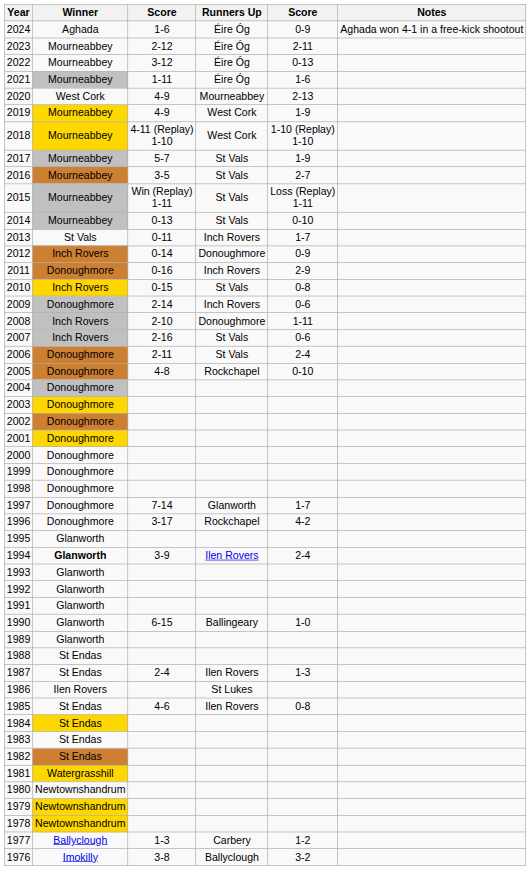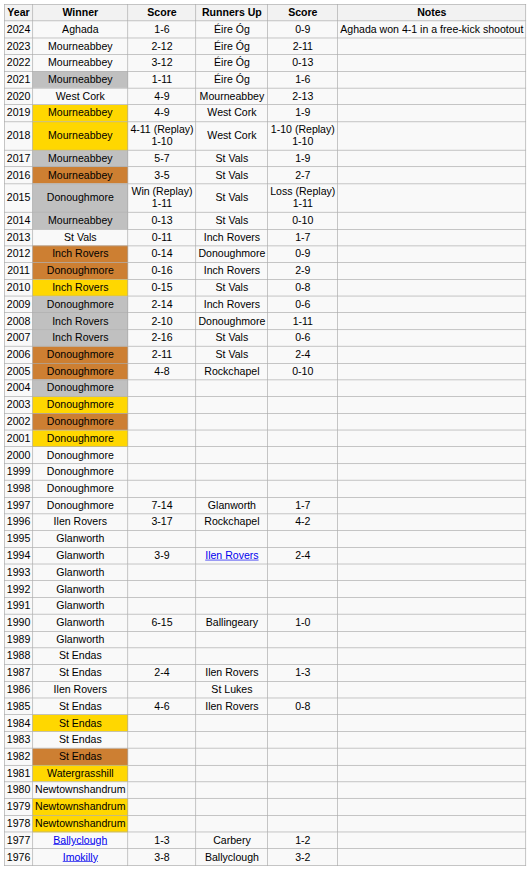 <table class="wikitable sortable" style="text-align:center;">
 <tr>
 <th>Year</th>
 <th>Winner</th>
 <th>Score</th>
 <th>Runners Up</th>
 <th>Score</th>
 <th>Notes</th>
 </tr>
 <tr>
 <td>2024</td>
 <td>Aghada</td>
 <td>1-6</td>
 <td>Éire Óg</td>
 <td>0-9</td>
 <td>Aghada won 4-1 in a free-kick shootout</td>
 </tr>
 <tr>
 <td>2023</td>
 <td>Mourneabbey</td>
 <td>2-12</td>
 <td>Éire Óg</td>
 <td>2-11</td>
 <td></td>
 </tr>
 <tr>
 <td>2022</td>
 <td>Mourneabbey</td>
 <td>3-12</td>
 <td>Éire Óg</td>
 <td>0-13</td>
 <td></td>
 </tr>
 <tr>
 <td>2021</td>
 <td style="background-color:#C0C0C0">Mourneabbey</td>
 <td>1-11</td>
 <td>Éire Óg</td>
 <td>1-6</td>
 <td></td>
 </tr>
 <tr>
 <td>2020</td>
 <td>West Cork</td>
 <td>4-9</td>
 <td>Mourneabbey</td>
 <td>2-13</td>
 <td></td>
 </tr>
 <tr>
 <td>2019</td>
 <td style="background-color:#FFD700">Mourneabbey</td>
 <td>4-9</td>
 <td>West Cork</td>
 <td>1-9</td>
 <td></td>
 </tr>
 <tr>
 <td>2018</td>
 <td style="background-color:#FFD700">Mourneabbey</td>
 <td>4-11 (Replay)<br>1-10</td>
 <td>West Cork</td>
 <td>1-10 (Replay)<br>1-10</td>
 <td></td>
 </tr>
 <tr>
 <td>2017</td>
 <td style="background-color:#C0C0C0">Mourneabbey</td>
 <td>5-7</td>
 <td>St Vals</td>
 <td>1-9</td>
 <td></td>
 </tr>
 <tr>
 <td>2016</td>
 <td style="background-color:#CD7F32">Mourneabbey</td>
 <td>3-5</td>
 <td>St Vals</td>
 <td>2-7</td>
 <td></td>
 </tr>
 <tr>
 <td>2015</td>
-<td style="background-color:#C0C0C0">Mourneabbey</td>
+<td style="background-color:#C0C0C0">Donoughmore</td>
 <td>Win (Replay)<br>1-11</td>
 <td>St Vals</td>
 <td>Loss (Replay)<br>1-11</td>
 <td></td>
 </tr>
 <tr>
 <td>2014</td>
 <td style="background-color:#C0C0C0">Mourneabbey</td>
 <td>0-13</td>
 <td>St Vals</td>
 <td>0-10</td>
 <td></td>
 </tr>
 <tr>
 <td>2013</td>
 <td>St Vals</td>
 <td>0-11</td>
 <td>Inch Rovers</td>
 <td>1-7</td>
 <td></td>
 </tr>
 <tr>
 <td>2012</td>
 <td style="background-color:#CD7F32">Inch Rovers</td>
 <td>0-14</td>
 <td>Donoughmore</td>
 <td>0-9</td>
 <td></td>
 </tr>
 <tr>
 <td>2011</td>
 <td style="background-color:#CD7F32">Donoughmore</td>
 <td>0-16</td>
 <td>Inch Rovers</td>
 <td>2-9</td>
 <td></td>
 </tr>
 <tr>
 <td>2010</td>
 <td style="background-color:#FFD700">Inch Rovers</td>
 <td>0-15</td>
 <td>St Vals</td>
 <td>0-8</td>
 <td></td>
 </tr>
 <tr>
 <td>2009</td>
 <td style="background-color:#C0C0C0">Donoughmore</td>
 <td>2-14</td>
 <td>Inch Rovers</td>
 <td>0-6</td>
 <td></td>
 </tr>
 <tr>
 <td>2008</td>
 <td style="background-color:#C0C0C0">Inch Rovers</td>
 <td>2-10</td>
 <td>Donoughmore</td>
 <td>1-11</td>
 <td></td>
 </tr>
 <tr>
 <td>2007</td>
 <td style="background-color:#C0C0C0">Inch Rovers</td>
 <td>2-16</td>
 <td>St Vals</td>
 <td>0-6</td>
 <td></td>
 </tr>
 <tr>
 <td>2006</td>
 <td style="background-color:#CD7F32">Donoughmore</td>
 <td>2-11</td>
 <td>St Vals</td>
 <td>2-4</td>
 <td></td>
 </tr>
 <tr>
 <td>2005</td>
 <td style="background-color:#CD7F32">Donoughmore</td>
 <td>4-8</td>
 <td>Rockchapel</td>
 <td>0-10</td>
 <td></td>
 </tr>
 <tr>
 <td>2004</td>
 <td style="background-color:#C0C0C0">Donoughmore</td>
 <td></td>
 <td></td>
 <td></td>
 <td></td>
 </tr>
 <tr>
 <td>2003</td>
 <td style="background-color:#FFD700">Donoughmore</td>
 <td></td>
 <td></td>
 <td></td>
 <td></td>
 </tr>
 <tr>
 <td>2002</td>
 <td style="background-color:#CD7F32">Donoughmore</td>
 <td></td>
 <td></td>
 <td></td>
 <td></td>
 </tr>
 <tr>
 <td>2001</td>
 <td style="background-color:#FFD700">Donoughmore</td>
 <td></td>
 <td></td>
 <td></td>
 <td></td>
 </tr>
 <tr>
 <td>2000</td>
 <td>Donoughmore</td>
 <td></td>
 <td></td>
 <td></td>
 <td></td>
 </tr>
 <tr>
 <td>1999</td>
 <td>Donoughmore</td>
 <td></td>
 <td></td>
 <td></td>
 <td></td>
 </tr>
 <tr>
 <td>1998</td>
 <td>Donoughmore</td>
 <td></td>
 <td></td>
 <td></td>
 <td></td>
 </tr>
 <tr>
 <td>1997</td>
 <td>Donoughmore</td>
 <td>7-14</td>
 <td>Glanworth</td>
 <td>1-7</td>
 <td></td>
 </tr>
 <tr>
 <td>1996</td>
-<td>Donoughmore</td>
+<td>Ilen Rovers</td>
 <td>3-17</td>
 <td>Rockchapel</td>
 <td>4-2</td>
 <td></td>
 </tr>
 <tr>
 <td>1995</td>
 <td>Glanworth</td>
 <td></td>
 <td></td>
 <td></td>
 <td></td>
 </tr>
 <tr>
 <td>1994</td>
-<td><strong>Glanworth</strong></td>
+<td>Glanworth</td>
 <td>3-9</td>
 <td><a href='#'>Ilen Rovers</a></td>
 <td>2-4</td>
 <td></td>
 </tr>
 <tr>
 <td>1993</td>
 <td>Glanworth</td>
 <td></td>
 <td></td>
 <td></td>
 <td></td>
 </tr>
 <tr>
 <td>1992</td>
 <td>Glanworth</td>
 <td></td>
 <td></td>
 <td></td>
 <td></td>
 </tr>
 <tr>
 <td>1991</td>
 <td>Glanworth</td>
 <td></td>
 <td></td>
 <td></td>
 <td></td>
 </tr>
 <tr>
 <td>1990</td>
 <td>Glanworth</td>
 <td>6-15</td>
 <td>Ballingeary</td>
 <td>1-0</td>
 <td></td>
 </tr>
 <tr>
 <td>1989</td>
 <td>Glanworth</td>
 <td></td>
 <td></td>
 <td></td>
 <td></td>
 </tr>
 <tr>
 <td>1988</td>
 <td>St Endas</td>
 <td></td>
 <td></td>
 <td></td>
 <td></td>
 </tr>
 <tr>
 <td>1987</td>
 <td>St Endas</td>
 <td>2-4</td>
 <td>Ilen Rovers</td>
 <td>1-3</td>
 <td></td>
 </tr>
 <tr>
 <td>1986</td>
 <td>Ilen Rovers</td>
 <td></td>
 <td>St Lukes</td>
 <td></td>
 <td></td>
 </tr>
 <tr>
 <td>1985</td>
 <td>St Endas</td>
 <td>4-6</td>
 <td>Ilen Rovers</td>
 <td>0-8</td>
 <td></td>
 </tr>
 <tr>
 <td>1984</td>
 <td style="background-color:#FFD700">St Endas</td>
 <td></td>
 <td></td>
 <td></td>
 <td></td>
 </tr>
 <tr>
 <td>1983</td>
 <td>St Endas</td>
 <td></td>
 <td></td>
 <td></td>
 <td></td>
 </tr>
 <tr>
 <td>1982</td>
 <td style="background-color:#CD7F32">St Endas</td>
 <td></td>
 <td></td>
 <td></td>
 <td></td>
 </tr>
 <tr>
 <td>1981</td>
 <td style="background-color:#FFD700">Watergrasshill</td>
 <td></td>
 <td></td>
 <td></td>
 <td></td>
 </tr>
 <tr>
 <td>1980</td>
 <td>Newtownshandrum</td>
 <td></td>
 <td></td>
 <td></td>
 <td></td>
 </tr>
 <tr>
 <td>1979</td>
 <td style="background-color:#FFD700">Newtownshandrum</td>
 <td></td>
 <td></td>
 <td></td>
 <td></td>
 </tr>
 <tr>
 <td>1978</td>
 <td style="background-color:#FFD700">Newtownshandrum</td>
 <td></td>
 <td></td>
 <td></td>
 <td></td>
 </tr>
 <tr>
 <td>1977</td>
 <td><a href='#'>Ballyclough</a></td>
 <td>1-3</td>
 <td>Carbery</td>
 <td>1-2</td>
 <td></td>
 </tr>
 <tr>
 <td>1976</td>
 <td><a href='#'>Imokilly</a></td>
 <td>3-8</td>
 <td>Ballyclough</td>
 <td>3-2</td>
 <td></td>
 </tr>
 </table>
